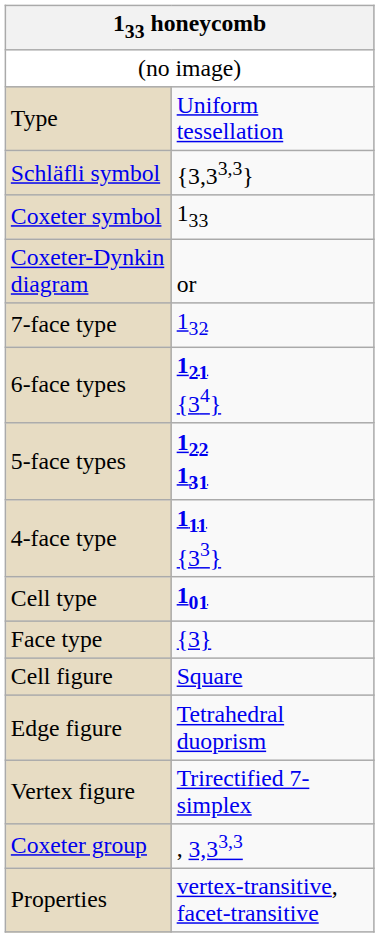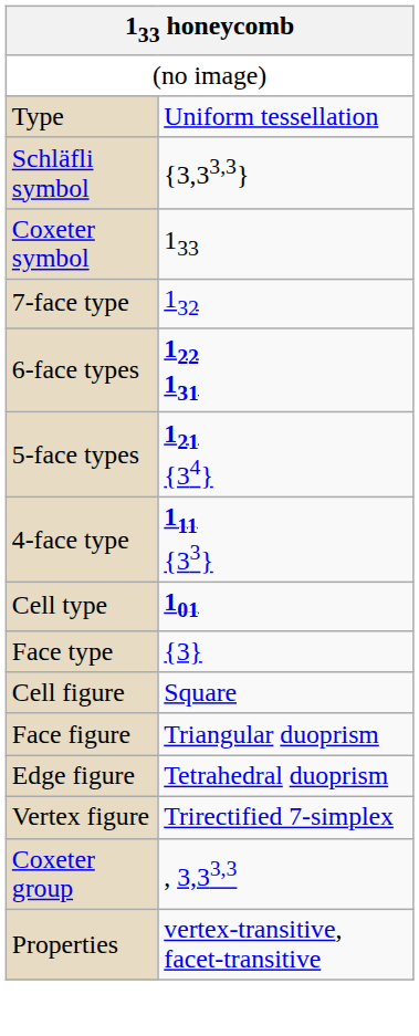 <table class="wikitable" align="right" style="margin-left:10px" width="250">
 <tr>
 <th bgcolor=#e7dcc3 colspan=2>1<sub>33</sub> honeycomb</th>
 </tr>
 <tr>
 <td bgcolor=#ffffff align=center colspan=2>(no image)</td>
 </tr>
 <tr>
 <td bgcolor=#e7dcc3>Type</td>
 <td><a href='#'>Uniform tessellation</a></td>
 </tr>
 <tr>
 <td bgcolor=#e7dcc3><a href='#'>Schläfli symbol</a></td>
 <td>{3,3<sup>3,3</sup>}</td>
 </tr>
 <tr>
 <td bgcolor=#e7dcc3><a href='#'>Coxeter symbol</a></td>
 <td>1<sub>33</sub></td>
 </tr>
 <tr>
-<td bgcolor=#e7dcc3><a href='#'>Coxeter-Dynkin diagram</a></td>
-<td><br>or </td>
-</tr>
-<tr>
 <td bgcolor=#e7dcc3>7-face type</td>
 <td><a href='#'>1<sub>32</sub></a> </td>
 </tr>
 <tr>
 <td bgcolor=#e7dcc3>6-face types</td>
-<td><strong><a href='#'>1<sub>21</sub></a></strong><br><a href='#'>{3<sup>4</sup>}</a></td>
+<td><strong><a href='#'>1<sub>22</sub></a></strong><br><strong><a href='#'>1<sub>31</sub></a></strong></td>
 </tr>
 <tr>
 <td bgcolor=#e7dcc3>5-face types</td>
-<td><strong><a href='#'>1<sub>22</sub></a></strong><br><strong><a href='#'>1<sub>31</sub></a></strong></td>
+<td><strong><a href='#'>1<sub>21</sub></a></strong><br><a href='#'>{3<sup>4</sup>}</a></td>
 </tr>
 <tr>
 <td bgcolor=#e7dcc3>4-face type</td>
 <td><strong><a href='#'>1<sub>11</sub></a></strong><br><a href='#'>{3<sup>3</sup>}</a></td>
 </tr>
 <tr>
 <td bgcolor=#e7dcc3>Cell type</td>
 <td><strong><a href='#'>1<sub>01</sub></a></strong></td>
 </tr>
 <tr>
 <td bgcolor=#e7dcc3>Face type</td>
 <td><a href='#'>{3}</a></td>
 </tr>
 <tr>
 <td bgcolor=#e7dcc3>Cell figure</td>
 <td><a href='#'>Square</a></td>
 </tr>
 <tr>
+<td bgcolor=#e7dcc3>Face figure</td>
+<td><a href='#'>Triangular</a> <a href='#'>duoprism</a><br></td>
+</tr>
+<tr>
 <td bgcolor=#e7dcc3>Edge figure</td>
 <td><a href='#'>Tetrahedral</a> <a href='#'>duoprism</a></td>
 </tr>
 <tr>
 <td bgcolor=#e7dcc3>Vertex figure</td>
 <td><a href='#'>Trirectified 7-simplex</a> </td>
 </tr>
 <tr>
 <td bgcolor=#e7dcc3><a href='#'>Coxeter group</a></td>
 <td>, <a href='#'>3,3<sup>3,3</sup></a></td>
 </tr>
 <tr>
 <td bgcolor=#e7dcc3>Properties</td>
 <td><a href='#'>vertex-transitive</a>, <a href='#'>facet-transitive</a></td>
 </tr>
 </table>
